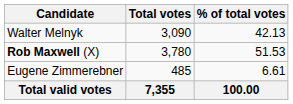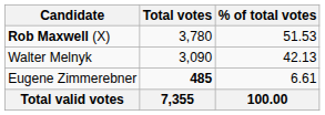 <table class="wikitable sortable">
 <tr bgcolor="#EEEEEE">
 <th align="left">Candidate</th>
 <th align="right">Total votes</th>
 <th align="right">% of total votes</th>
 </tr>
 <tr>
+<td align="left"><strong>Rob Maxwell</strong> (X)</td>
+<td align="right">3,780</td>
+<td align="right">51.53</td>
+</tr>
+<tr>
 <td align="left">Walter Melnyk</td>
 <td align="right">3,090</td>
 <td align="right">42.13</td>
 </tr>
 <tr>
-<td align="left"><strong>Rob Maxwell</strong> (X)</td>
-<td align="right">3,780</td>
-<td align="right">51.53</td>
-</tr>
-<tr>
 <td align="left">Eugene Zimmerebner</td>
-<td align="right">485</td>
+<td align="right"><strong>485</strong></td>
 <td align="right">6.61</td>
 </tr>
 <tr bgcolor="#EEEEEE">
 <th align="left">Total valid votes</th>
 <th align="right">7,355</th>
 <th align="right">100.00</th>
 </tr>
 </table>
